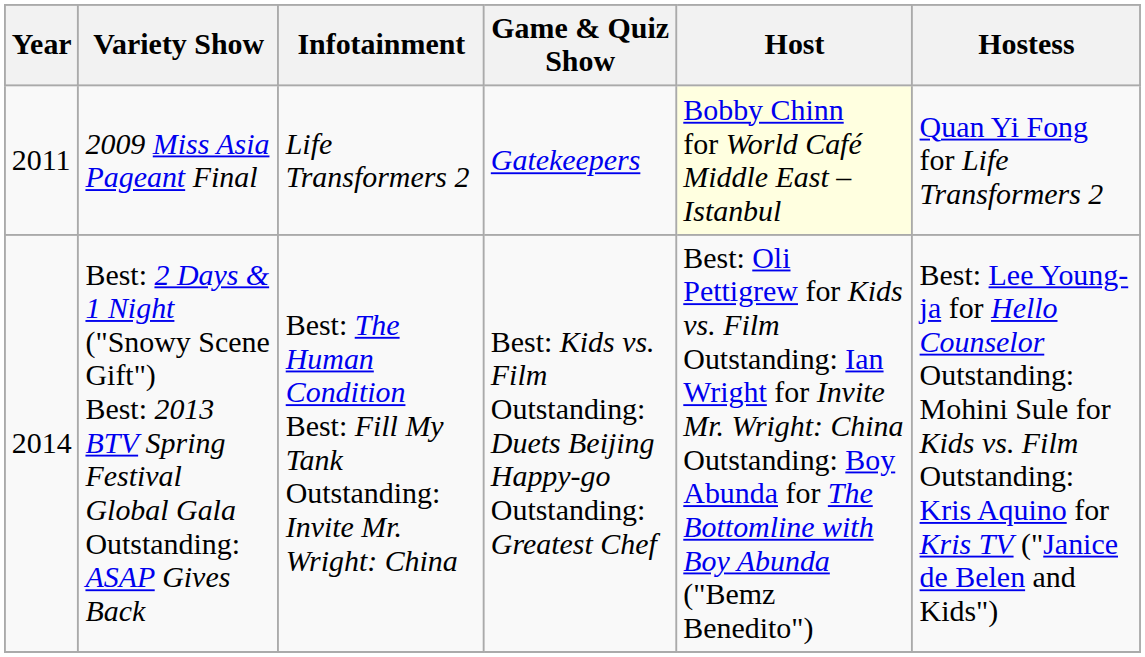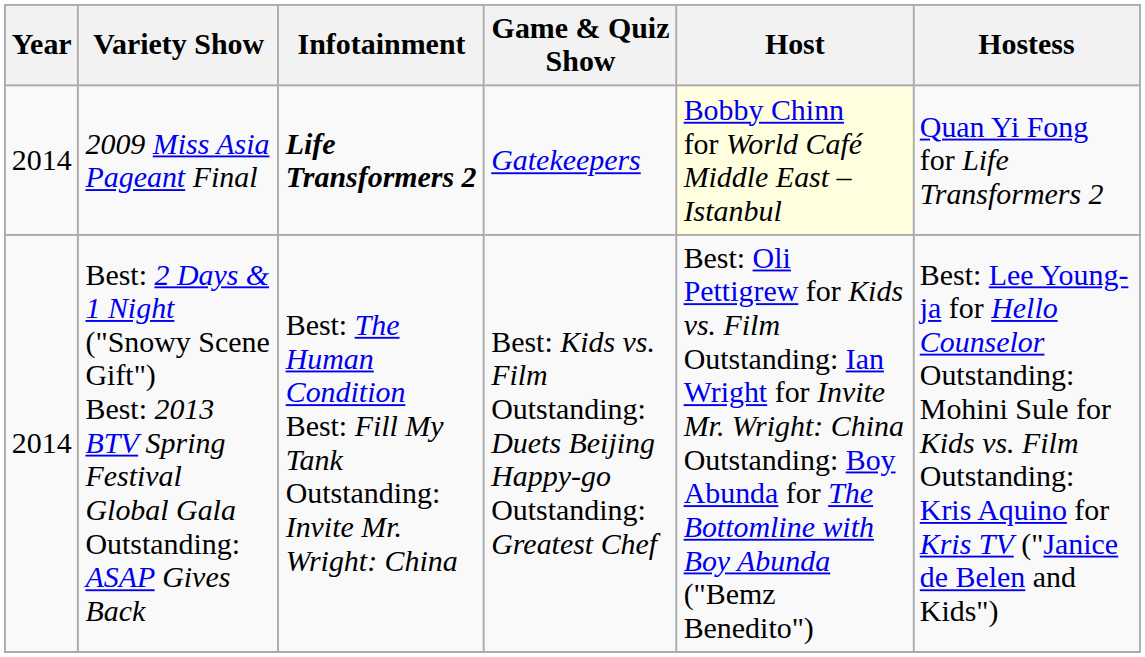 <table class="wikitable">
 <tr>
 <th>Year</th>
 <th>Variety Show</th>
 <th>Infotainment</th>
 <th>Game & Quiz Show</th>
 <th>Host</th>
 <th>Hostess</th>
 </tr>
 <tr>
-<td>2011</td>
+<td>2014</td>
 <td> <em>2009 <a href='#'>Miss Asia Pageant</a> Final</em></td>
-<td> <em>Life Transformers 2</em></td>
+<td><strong> <em>Life Transformers 2</em></strong></td>
 <td> <em><a href='#'>Gatekeepers</a></em></td>
 <td style="background: lightyellow;"><a href='#'>Bobby Chinn</a> <br> for <em>World Café Middle East – Istanbul</em></td>
 <td> <a href='#'>Quan Yi Fong</a> <br> for <em>Life Transformers 2</em></td>
 </tr>
 <tr>
 <td>2014</td>
 <td>Best:  <em><a href='#'>2 Days & 1 Night</a></em> ("Snowy Scene Gift") <br> Best:  <em>2013 <a href='#'>BTV</a> Spring Festival Global Gala</em> <br> Outstanding:  <em><a href='#'>ASAP</a> Gives Back</em></td>
 <td>Best:  <em><a href='#'>The Human Condition</a></em> <br> Best:  <em>Fill My Tank</em> <br> Outstanding:  <em>Invite Mr. Wright: China</em></td>
 <td>Best:  <em>Kids vs. Film</em> <br> Outstanding:  <em>Duets Beijing Happy-go</em> <br> Outstanding:  <em>Greatest Chef</em></td>
 <td>Best:  <a href='#'>Oli Pettigrew</a> for <em>Kids vs. Film</em> <br> Outstanding:  <a href='#'>Ian Wright</a> for <em>Invite Mr. Wright: China</em> <br> Outstanding:  <a href='#'>Boy Abunda</a> for <em><a href='#'>The Bottomline with Boy Abunda</a></em> ("Bemz Benedito")</td>
 <td>Best:  <a href='#'>Lee Young-ja</a> for <em><a href='#'>Hello Counselor</a></em> <br> Outstanding:  Mohini Sule for <em>Kids vs. Film</em> <br> Outstanding:  <a href='#'>Kris Aquino</a> for <em><a href='#'>Kris TV</a></em> ("<a href='#'>Janice de Belen</a> and Kids")</td>
 </tr>
 <tr>
 </tr>
 </table>
